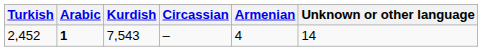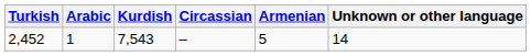 <table class="wikitable">
 <tr>
 <th><a href='#'>Turkish</a></th>
 <th><a href='#'>Arabic</a></th>
 <th><a href='#'>Kurdish</a></th>
 <th><a href='#'>Circassian</a></th>
 <th><a href='#'>Armenian</a></th>
 <th>Unknown or other language</th>
 </tr>
 <tr>
 <td>2,452</td>
-<td><strong>1</strong></td>
+<td>1</td>
 <td>7,543</td>
 <td>–</td>
-<td>4</td>
+<td>5</td>
 <td>14</td>
 </tr>
 </table>
